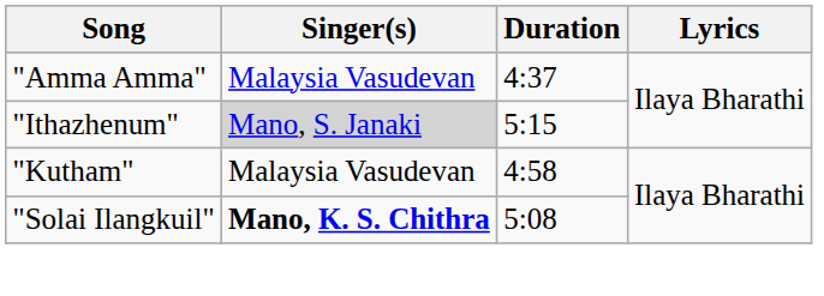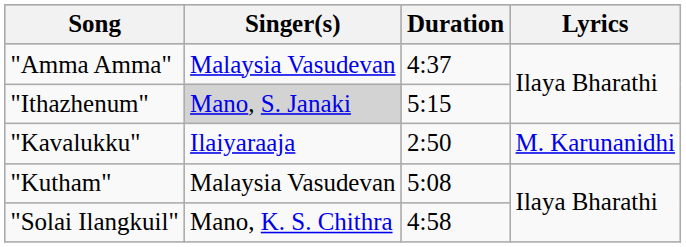 <table class="wikitable">
 <tr style="background:#ccc; text-align:center;">
 <th>Song</th>
 <th>Singer(s)</th>
 <th>Duration</th>
 <th>Lyrics</th>
 </tr>
 <tr>
 <td>"Amma Amma"</td>
 <td><a href='#'>Malaysia Vasudevan</a></td>
 <td>4:37</td>
 <td rowspan=2>Ilaya Bharathi</td>
 </tr>
 <tr>
 <td>"Ithazhenum"</td>
 <td style="background: lightgrey;"><a href='#'>Mano</a>, <a href='#'>S. Janaki</a></td>
 <td>5:15</td>
 </tr>
 <tr>
+<td>"Kavalukku"</td>
+<td><a href='#'>Ilaiyaraaja</a></td>
+<td>2:50</td>
+<td><a href='#'>M. Karunanidhi</a></td>
+</tr>
+<tr>
 <td>"Kutham"</td>
 <td>Malaysia Vasudevan</td>
-<td>4:58</td>
+<td>5:08</td>
 <td rowspan=2>Ilaya Bharathi</td>
 </tr>
 <tr>
 <td>"Solai Ilangkuil"</td>
-<td><strong>Mano, <a href='#'>K. S. Chithra</a></strong></td>
-<td>5:08</td>
+<td>Mano, <a href='#'>K. S. Chithra</a></td>
+<td>4:58</td>
 </tr>
 </table>
